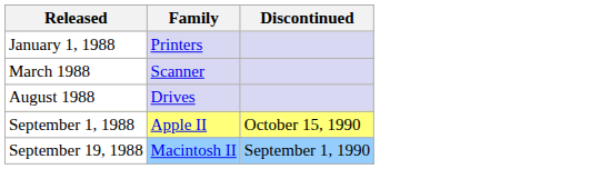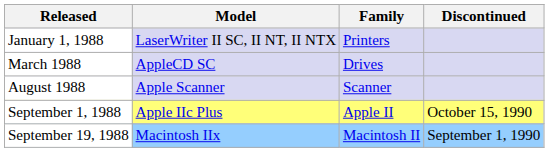 <table class="wikitable">
 <tr>
 <th>Released</th>
+<th>Model</th>
 <th>Family</th>
 <th>Discontinued</th>
 </tr>
 <tr bgcolor=#D8D8F2>
 <td bgcolor=#FFF>January 1, 1988</td>
+<td><a href='#'>LaserWriter</a> II SC, II NT, II NTX</td>
 <td><a href='#'>Printers</a></td>
 <td></td>
 </tr>
 <tr bgcolor=#D8D8F2>
 <td bgcolor=#FFF>March 1988</td>
-<td><a href='#'>Scanner</a></td>
+<td><a href='#'>AppleCD SC</a></td>
+<td><a href='#'>Drives</a></td>
 <td></td>
 </tr>
 <tr bgcolor=#D8D8F2>
 <td bgcolor=#FFF>August 1988</td>
-<td><a href='#'>Drives</a></td>
+<td><a href='#'>Apple Scanner</a></td>
+<td><a href='#'>Scanner</a></td>
 <td></td>
 </tr>
 <tr bgcolor=#FFFF79>
 <td bgcolor=#FFF>September 1, 1988</td>
+<td><a href='#'>Apple IIc Plus</a></td>
 <td><a href='#'>Apple II</a></td>
 <td>October 15, 1990</td>
 </tr>
 <tr bgcolor=#95CEFE>
 <td bgcolor=#FFF>September 19, 1988</td>
+<td><a href='#'>Macintosh IIx</a></td>
 <td><a href='#'>Macintosh II</a></td>
 <td>September 1, 1990</td>
 </tr>
 </table>
